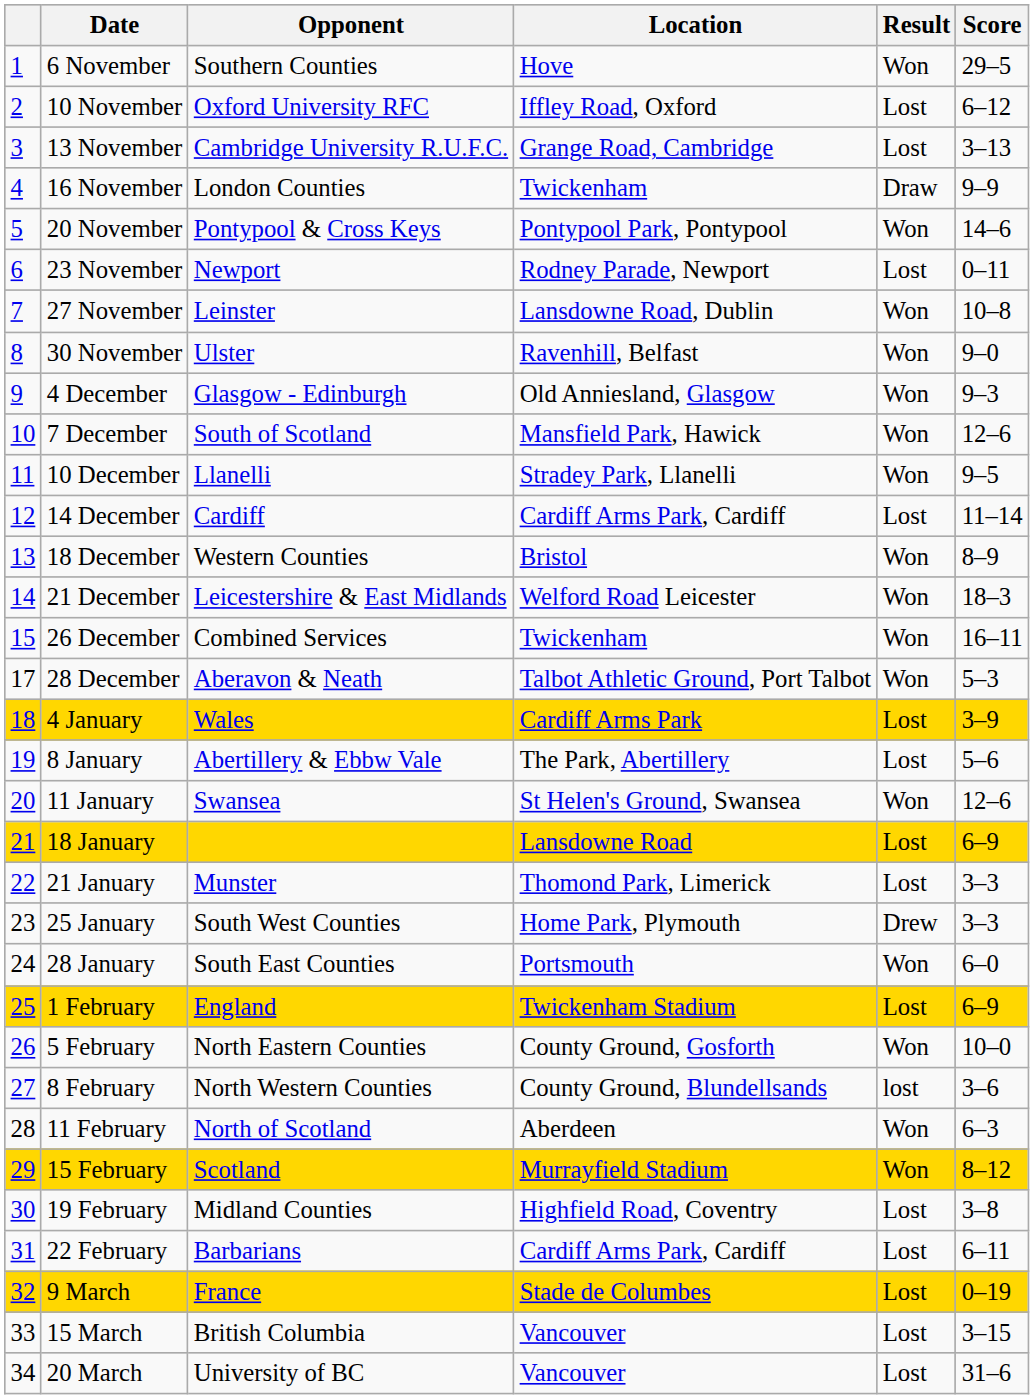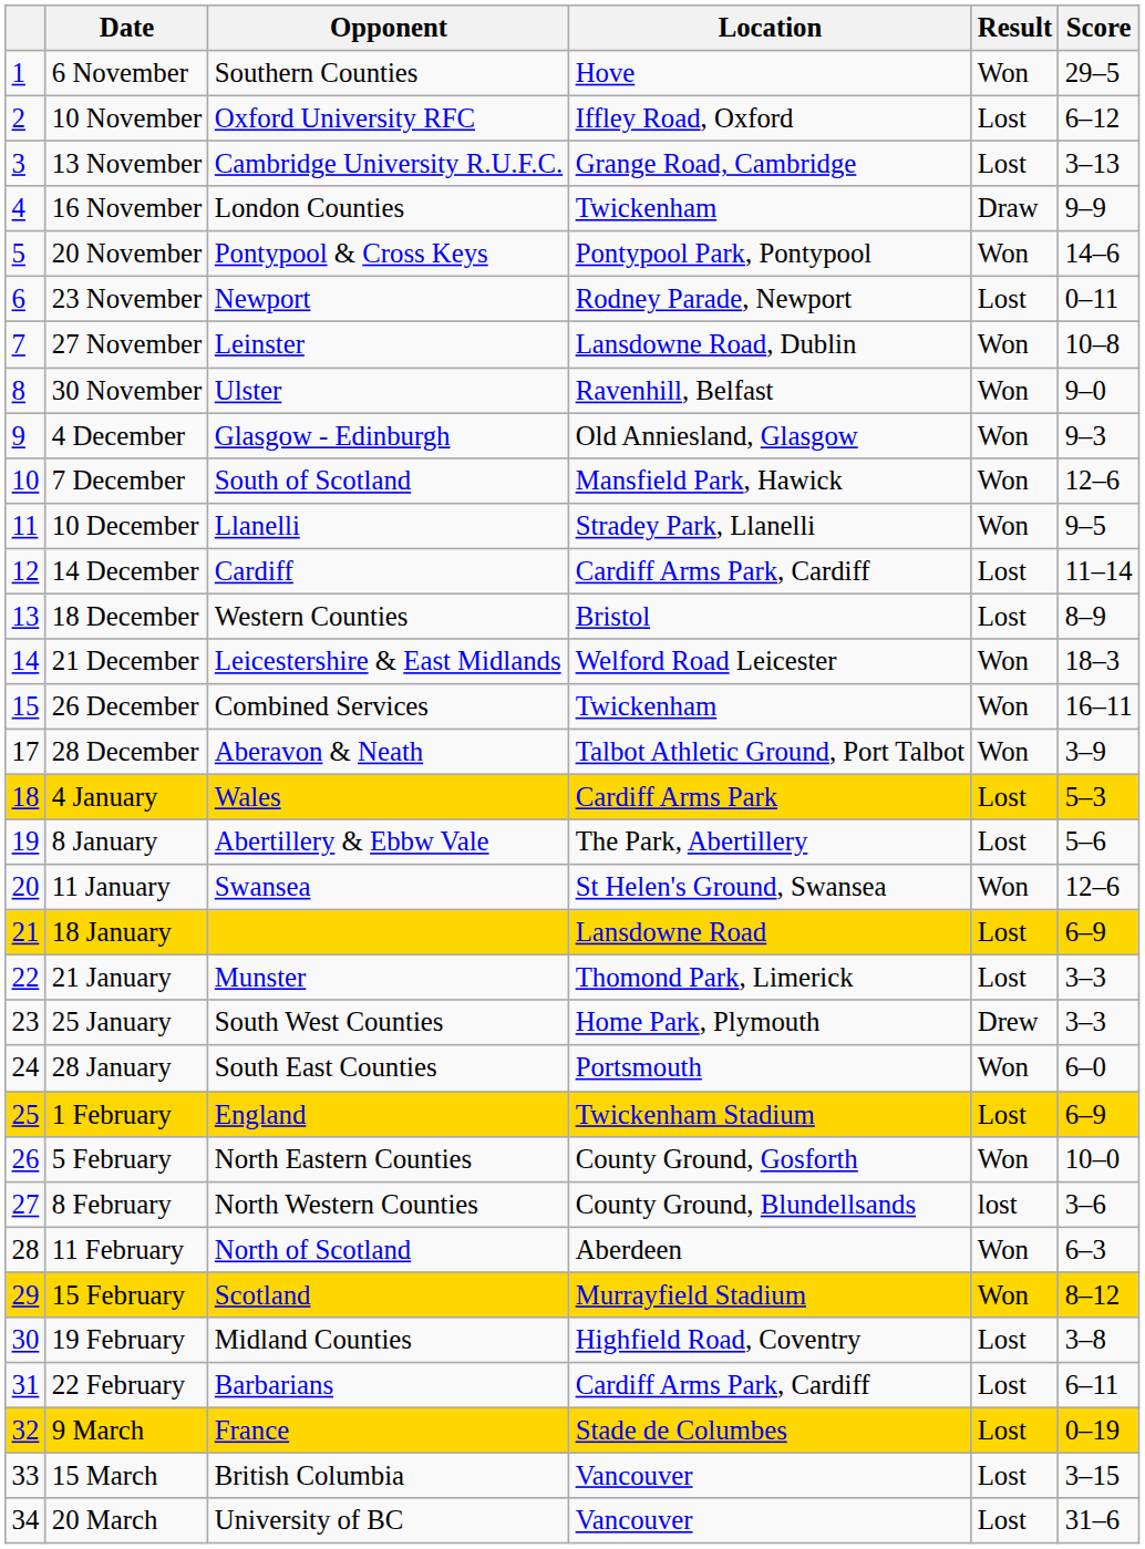 <table class="wikitable" style="font-size: 95%;">
 <tr>
 <th></th>
 <th>Date</th>
 <th>Opponent</th>
 <th>Location</th>
 <th>Result</th>
 <th>Score</th>
 </tr>
 <tr>
 <td><a href='#'>1</a></td>
 <td>6 November</td>
 <td> Southern Counties</td>
 <td><a href='#'>Hove</a></td>
 <td>Won</td>
 <td>29–5</td>
 </tr>
 <tr>
 <td><a href='#'>2</a></td>
 <td>10 November</td>
 <td> <a href='#'>Oxford University RFC</a></td>
 <td><a href='#'>Iffley Road</a>, Oxford</td>
 <td>Lost</td>
 <td>6–12</td>
 </tr>
 <tr>
 <td><a href='#'>3</a></td>
 <td>13 November</td>
 <td> <a href='#'>Cambridge University R.U.F.C.</a></td>
 <td><a href='#'>Grange Road, Cambridge</a></td>
 <td>Lost</td>
 <td>3–13</td>
 </tr>
 <tr>
 <td><a href='#'>4</a></td>
 <td>16 November</td>
 <td> London Counties</td>
 <td><a href='#'>Twickenham</a></td>
 <td>Draw</td>
 <td>9–9</td>
 </tr>
 <tr>
 <td><a href='#'>5</a></td>
 <td>20 November</td>
 <td> <a href='#'>Pontypool</a> & <a href='#'>Cross Keys</a></td>
 <td><a href='#'>Pontypool Park</a>, Pontypool</td>
 <td>Won</td>
 <td>14–6</td>
 </tr>
 <tr>
 <td><a href='#'>6</a></td>
 <td>23 November</td>
 <td> <a href='#'>Newport</a></td>
 <td><a href='#'>Rodney Parade</a>, Newport</td>
 <td>Lost</td>
 <td>0–11</td>
 </tr>
 <tr>
 <td><a href='#'>7</a></td>
 <td>27 November</td>
 <td> <a href='#'>Leinster</a></td>
 <td><a href='#'>Lansdowne Road</a>, Dublin</td>
 <td>Won</td>
 <td>10–8</td>
 </tr>
 <tr>
 <td><a href='#'>8</a></td>
 <td>30 November</td>
 <td> <a href='#'>Ulster</a></td>
 <td><a href='#'>Ravenhill</a>, Belfast</td>
 <td>Won</td>
 <td>9–0</td>
 </tr>
 <tr>
 <td><a href='#'>9</a></td>
 <td>4 December</td>
 <td> <a href='#'>Glasgow - Edinburgh</a></td>
 <td>Old Anniesland, <a href='#'>Glasgow</a></td>
 <td>Won</td>
 <td>9–3</td>
 </tr>
 <tr>
 <td><a href='#'>10</a></td>
 <td>7 December</td>
 <td> <a href='#'>South of Scotland</a></td>
 <td><a href='#'>Mansfield Park</a>, Hawick</td>
 <td>Won</td>
 <td>12–6</td>
 </tr>
 <tr>
 <td><a href='#'>11</a></td>
 <td>10 December</td>
 <td> <a href='#'>Llanelli</a></td>
 <td><a href='#'>Stradey Park</a>, Llanelli</td>
 <td>Won</td>
 <td>9–5</td>
 </tr>
 <tr>
 <td><a href='#'>12</a></td>
 <td>14 December</td>
 <td> <a href='#'>Cardiff</a></td>
 <td><a href='#'>Cardiff Arms Park</a>, Cardiff</td>
 <td>Lost</td>
 <td>11–14</td>
 </tr>
 <tr>
 <td><a href='#'>13</a></td>
 <td>18 December</td>
 <td> Western Counties</td>
 <td><a href='#'>Bristol</a></td>
-<td>Won</td>
+<td>Lost</td>
 <td>8–9</td>
 </tr>
 <tr>
 <td><a href='#'>14</a></td>
 <td>21 December</td>
 <td> <a href='#'>Leicestershire</a> & <a href='#'>East Midlands</a></td>
 <td><a href='#'>Welford Road</a> Leicester</td>
 <td>Won</td>
 <td>18–3</td>
 </tr>
 <tr>
 <td><a href='#'>15</a></td>
 <td>26 December</td>
 <td> Combined Services</td>
 <td><a href='#'>Twickenham</a></td>
 <td>Won</td>
 <td>16–11</td>
 </tr>
 <tr>
 <td>17</td>
 <td>28 December</td>
 <td> <a href='#'>Aberavon</a> & <a href='#'>Neath</a></td>
 <td><a href='#'>Talbot Athletic Ground</a>, Port Talbot</td>
 <td>Won</td>
-<td>5–3</td>
+<td>3–9</td>
 </tr>
 <tr bgcolor=Gold>
 <td><a href='#'>18</a></td>
 <td>4 January</td>
 <td> <a href='#'>Wales</a></td>
 <td><a href='#'>Cardiff Arms Park</a></td>
 <td>Lost</td>
-<td>3–9</td>
+<td>5–3</td>
 </tr>
 <tr>
 <td><a href='#'>19</a></td>
 <td>8 January</td>
 <td> <a href='#'>Abertillery</a> & <a href='#'>Ebbw Vale</a></td>
 <td>The Park, <a href='#'>Abertillery</a></td>
 <td>Lost</td>
 <td>5–6</td>
 </tr>
 <tr>
 <td><a href='#'>20</a></td>
 <td>11 January</td>
 <td> <a href='#'>Swansea</a></td>
 <td><a href='#'>St Helen's Ground</a>, Swansea</td>
 <td>Won</td>
 <td>12–6</td>
 </tr>
 <tr bgcolor=Gold>
 <td><a href='#'>21</a></td>
 <td>18 January</td>
 <td></td>
 <td><a href='#'>Lansdowne Road</a></td>
 <td>Lost</td>
 <td>6–9</td>
 </tr>
 <tr>
 <td><a href='#'>22</a></td>
 <td>21 January</td>
 <td> <a href='#'>Munster</a></td>
 <td><a href='#'>Thomond Park</a>, Limerick</td>
 <td>Lost</td>
 <td>3–3</td>
 </tr>
 <tr>
 <td>23</td>
 <td>25 January</td>
 <td> South West Counties</td>
 <td><a href='#'>Home Park</a>, Plymouth</td>
 <td>Drew</td>
 <td>3–3</td>
 </tr>
 <tr>
 <td>24</td>
 <td>28 January</td>
 <td> South East Counties</td>
 <td><a href='#'>Portsmouth</a></td>
 <td>Won</td>
 <td>6–0</td>
 </tr>
 <tr bgcolor=Gold>
 <td><a href='#'>25</a></td>
 <td>1 February</td>
 <td> <a href='#'>England</a></td>
 <td><a href='#'>Twickenham Stadium</a></td>
 <td>Lost</td>
 <td>6–9</td>
 </tr>
 <tr>
 <td><a href='#'>26</a></td>
 <td>5 February</td>
 <td> North Eastern Counties</td>
 <td>County Ground, <a href='#'>Gosforth</a></td>
 <td>Won</td>
 <td>10–0</td>
 </tr>
 <tr>
 <td><a href='#'>27</a></td>
 <td>8 February</td>
 <td> North Western Counties</td>
 <td>County Ground, <a href='#'>Blundellsands</a></td>
 <td>lost</td>
 <td>3–6</td>
 </tr>
 <tr>
 <td>28</td>
 <td>11 February</td>
 <td> <a href='#'>North of Scotland</a></td>
 <td>Aberdeen</td>
 <td>Won</td>
 <td>6–3</td>
 </tr>
 <tr bgcolor=Gold>
 <td><a href='#'>29</a></td>
 <td>15 February</td>
 <td> <a href='#'>Scotland</a></td>
 <td><a href='#'>Murrayfield Stadium</a></td>
 <td>Won</td>
 <td>8–12</td>
 </tr>
 <tr>
 <td><a href='#'>30</a></td>
 <td>19 February</td>
 <td> Midland Counties</td>
 <td><a href='#'>Highfield Road</a>, Coventry</td>
 <td>Lost</td>
 <td>3–8</td>
 </tr>
 <tr>
 <td><a href='#'>31</a></td>
 <td>22 February</td>
 <td><a href='#'>Barbarians</a></td>
 <td><a href='#'>Cardiff Arms Park</a>, Cardiff</td>
 <td>Lost</td>
 <td>6–11</td>
 </tr>
 <tr bgcolor=Gold>
 <td><a href='#'>32</a></td>
 <td>9 March</td>
 <td> <a href='#'>France</a></td>
 <td><a href='#'>Stade de Columbes</a></td>
 <td>Lost</td>
 <td>0–19</td>
 </tr>
 <tr>
 <td>33</td>
 <td>15 March</td>
 <td> British Columbia</td>
 <td><a href='#'>Vancouver</a></td>
 <td>Lost</td>
 <td>3–15</td>
 </tr>
 <tr>
 <td>34</td>
 <td>20 March</td>
 <td> University of BC</td>
 <td><a href='#'>Vancouver</a></td>
 <td>Lost</td>
 <td>31–6</td>
 </tr>
 </table>
